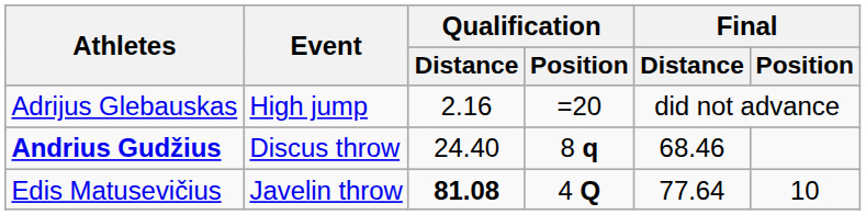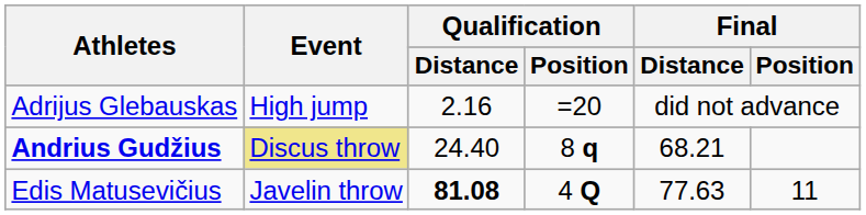 <table class=wikitable style="font-size:90%">
 <tr>
 <th rowspan="2">Athletes</th>
 <th rowspan="2">Event</th>
 <th colspan="2">Qualification</th>
 <th colspan="2">Final</th>
 </tr>
 <tr style="font-size:95%">
 <th>Distance</th>
 <th>Position</th>
 <th>Distance</th>
 <th>Position</th>
 </tr>
 <tr>
 <td><a href='#'>Adrijus Glebauskas</a></td>
 <td><a href='#'>High jump</a></td>
 <td align=center>2.16</td>
 <td align=center>=20</td>
 <td align=center align=center colspan=2>did not advance</td>
 </tr>
 <tr>
 <td><strong><a href='#'>Andrius Gudžius</a></strong></td>
-<td><a href='#'>Discus throw</a></td>
+<td style="background: khaki;"><a href='#'>Discus throw</a></td>
 <td align=center>24.40</td>
 <td align=center>8 <strong>q</strong></td>
-<td align=center>68.46</td>
+<td align=center>68.21</td>
 <td align=center></td>
 </tr>
 <tr>
 <td><a href='#'>Edis Matusevičius</a></td>
 <td><a href='#'>Javelin throw</a></td>
 <td align=center><strong>81.08</strong></td>
 <td align=center>4 <strong>Q</strong></td>
-<td align=center>77.64</td>
-<td align=center>10</td>
+<td align=center>77.63</td>
+<td align=center>11</td>
 </tr>
 </table>
